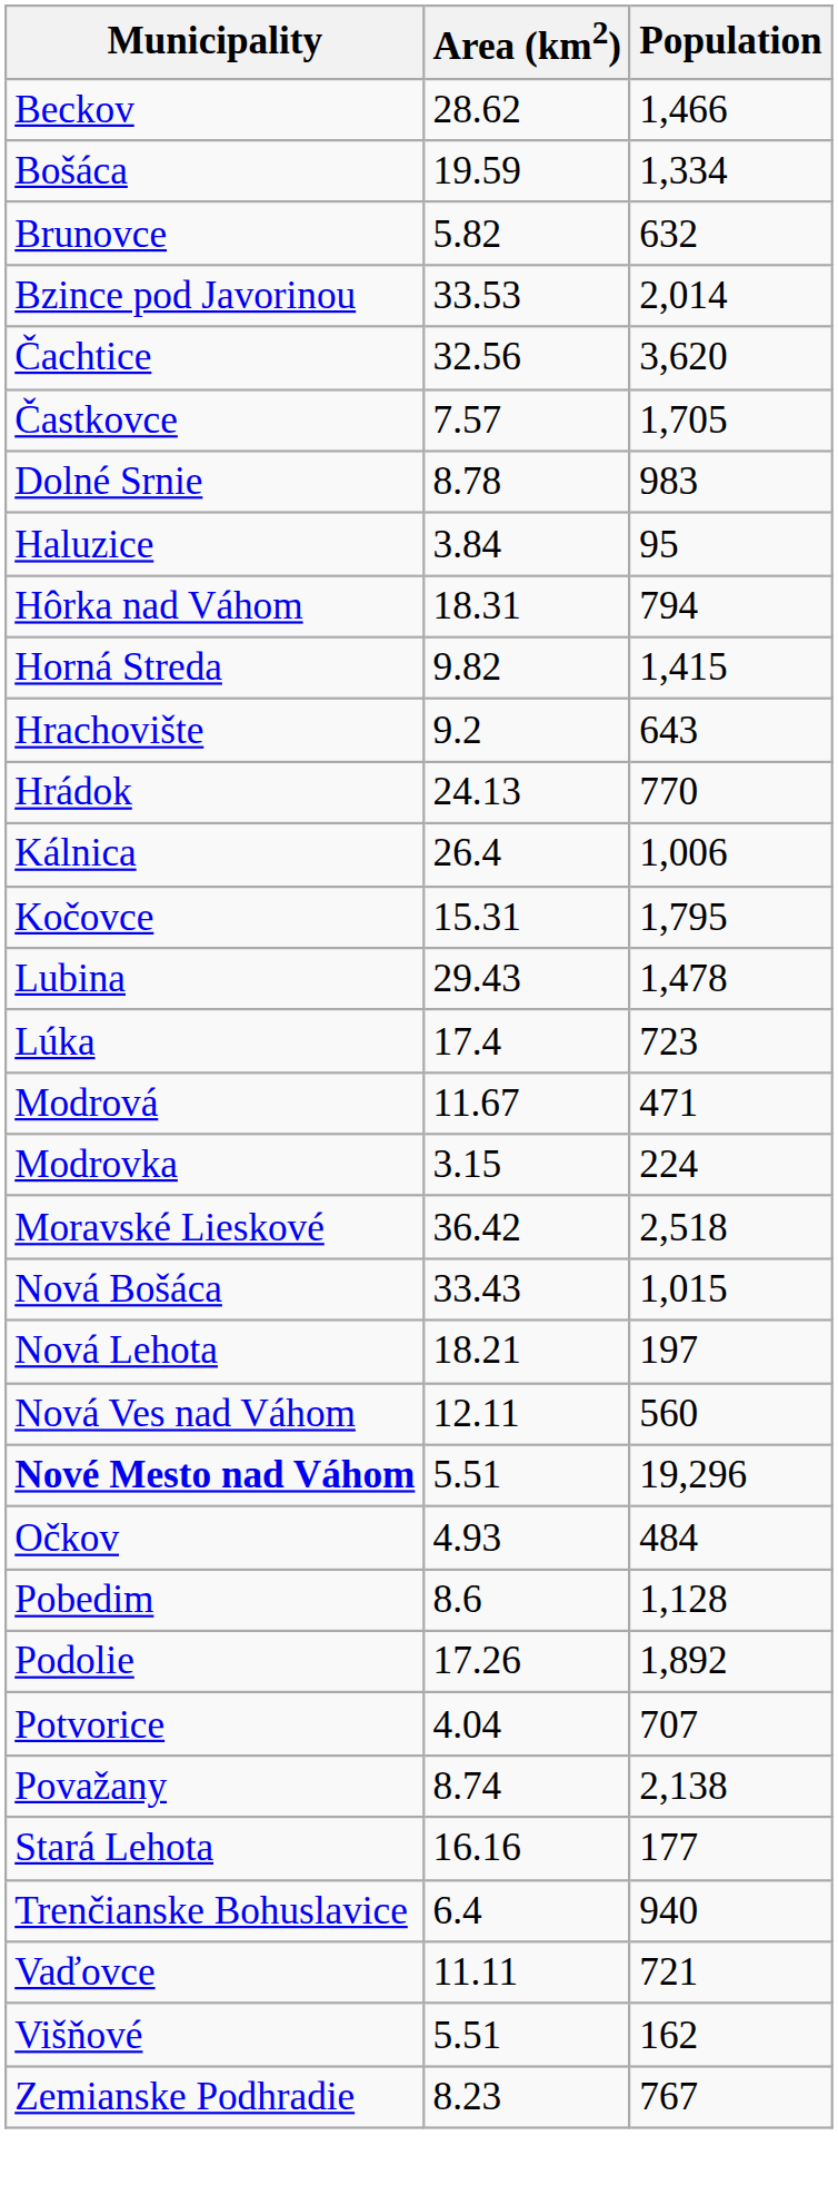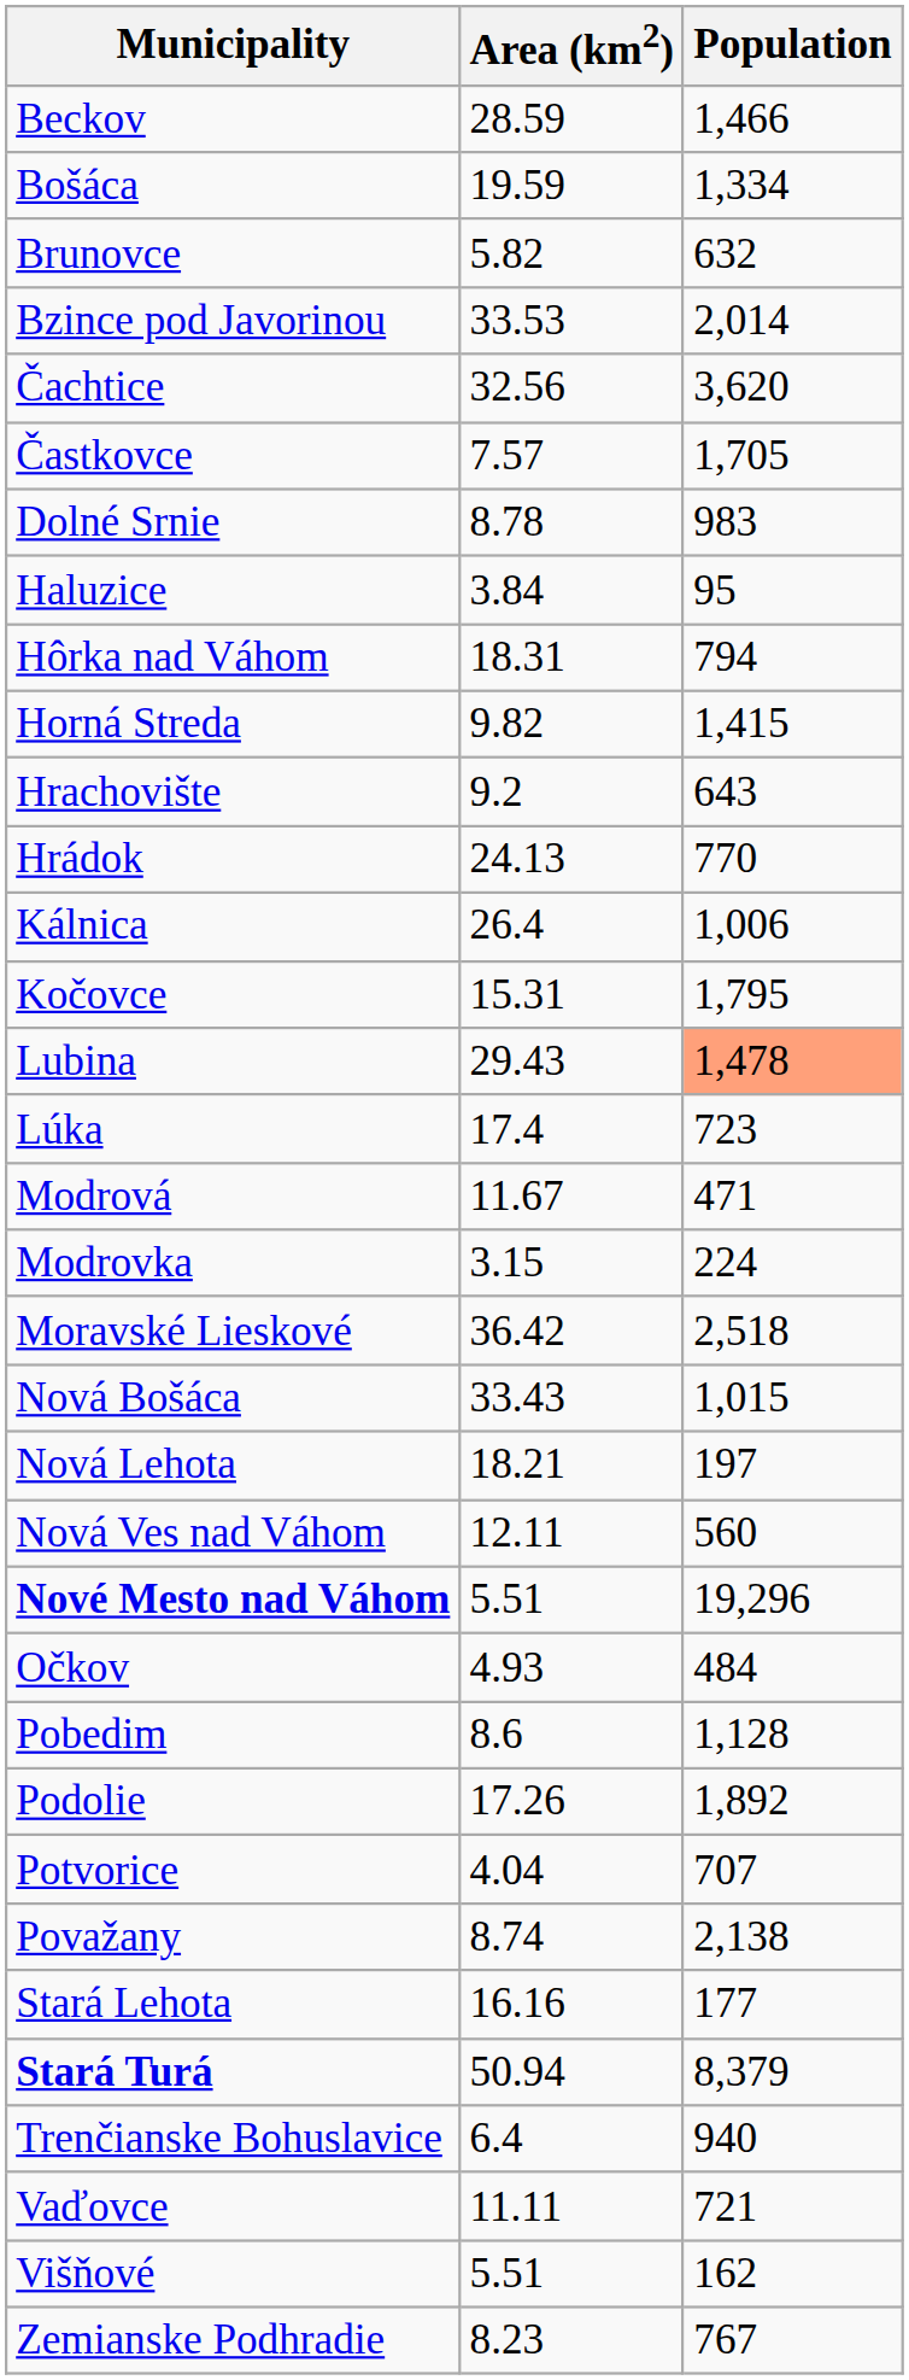 <table class="wikitable sortable">
 <tr>
 <th>Municipality</th>
 <th>Area (km<sup>2</sup>)</th>
 <th>Population</th>
 </tr>
 <tr>
 <td><a href='#'>Beckov</a></td>
-<td>28.62</td>
+<td>28.59</td>
 <td>1,466</td>
 </tr>
 <tr>
 <td><a href='#'>Bošáca</a></td>
 <td>19.59</td>
 <td>1,334</td>
 </tr>
 <tr>
 <td><a href='#'>Brunovce</a></td>
 <td>5.82</td>
 <td>632</td>
 </tr>
 <tr>
 <td><a href='#'>Bzince pod Javorinou</a></td>
 <td>33.53</td>
 <td>2,014</td>
 </tr>
 <tr>
 <td><a href='#'>Čachtice</a></td>
 <td>32.56</td>
 <td>3,620</td>
 </tr>
 <tr>
 <td><a href='#'>Častkovce</a></td>
 <td>7.57</td>
 <td>1,705</td>
 </tr>
 <tr>
 <td><a href='#'>Dolné Srnie</a></td>
 <td>8.78</td>
 <td>983</td>
 </tr>
 <tr>
 <td><a href='#'>Haluzice</a></td>
 <td>3.84</td>
 <td>95</td>
 </tr>
 <tr>
 <td><a href='#'>Hôrka nad Váhom</a></td>
 <td>18.31</td>
 <td>794</td>
 </tr>
 <tr>
 <td><a href='#'>Horná Streda</a></td>
 <td>9.82</td>
 <td>1,415</td>
 </tr>
 <tr>
 <td><a href='#'>Hrachovište</a></td>
 <td>9.2</td>
 <td>643</td>
 </tr>
 <tr>
 <td><a href='#'>Hrádok</a></td>
 <td>24.13</td>
 <td>770</td>
 </tr>
 <tr>
 <td><a href='#'>Kálnica</a></td>
 <td>26.4</td>
 <td>1,006</td>
 </tr>
 <tr>
 <td><a href='#'>Kočovce</a></td>
 <td>15.31</td>
 <td>1,795</td>
 </tr>
 <tr>
 <td><a href='#'>Lubina</a></td>
 <td>29.43</td>
-<td>1,478</td>
+<td style="background: lightsalmon;">1,478</td>
 </tr>
 <tr>
 <td><a href='#'>Lúka</a></td>
 <td>17.4</td>
 <td>723</td>
 </tr>
 <tr>
 <td><a href='#'>Modrová</a></td>
 <td>11.67</td>
 <td>471</td>
 </tr>
 <tr>
 <td><a href='#'>Modrovka</a></td>
 <td>3.15</td>
 <td>224</td>
 </tr>
 <tr>
 <td><a href='#'>Moravské Lieskové</a></td>
 <td>36.42</td>
 <td>2,518</td>
 </tr>
 <tr>
 <td><a href='#'>Nová Bošáca</a></td>
 <td>33.43</td>
 <td>1,015</td>
 </tr>
 <tr>
 <td><a href='#'>Nová Lehota</a></td>
 <td>18.21</td>
 <td>197</td>
 </tr>
 <tr>
 <td><a href='#'>Nová Ves nad Váhom</a></td>
 <td>12.11</td>
 <td>560</td>
 </tr>
 <tr>
 <td><strong><a href='#'>Nové Mesto nad Váhom</a></strong></td>
 <td>5.51</td>
 <td>19,296</td>
 </tr>
 <tr>
 <td><a href='#'>Očkov</a></td>
 <td>4.93</td>
 <td>484</td>
 </tr>
 <tr>
 <td><a href='#'>Pobedim</a></td>
 <td>8.6</td>
 <td>1,128</td>
 </tr>
 <tr>
 <td><a href='#'>Podolie</a></td>
 <td>17.26</td>
 <td>1,892</td>
 </tr>
 <tr>
 <td><a href='#'>Potvorice</a></td>
 <td>4.04</td>
 <td>707</td>
 </tr>
 <tr>
 <td><a href='#'>Považany</a></td>
 <td>8.74</td>
 <td>2,138</td>
 </tr>
 <tr>
 <td><a href='#'>Stará Lehota</a></td>
 <td>16.16</td>
 <td>177</td>
 </tr>
 <tr>
+<td><strong><a href='#'>Stará Turá</a></strong></td>
+<td>50.94</td>
+<td>8,379</td>
+</tr>
+<tr>
 <td><a href='#'>Trenčianske Bohuslavice</a></td>
 <td>6.4</td>
 <td>940</td>
 </tr>
 <tr>
 <td><a href='#'>Vaďovce</a></td>
 <td>11.11</td>
 <td>721</td>
 </tr>
 <tr>
 <td><a href='#'>Višňové</a></td>
 <td>5.51</td>
 <td>162</td>
 </tr>
 <tr>
 <td><a href='#'>Zemianske Podhradie</a></td>
 <td>8.23</td>
 <td>767</td>
 </tr>
 </table>
